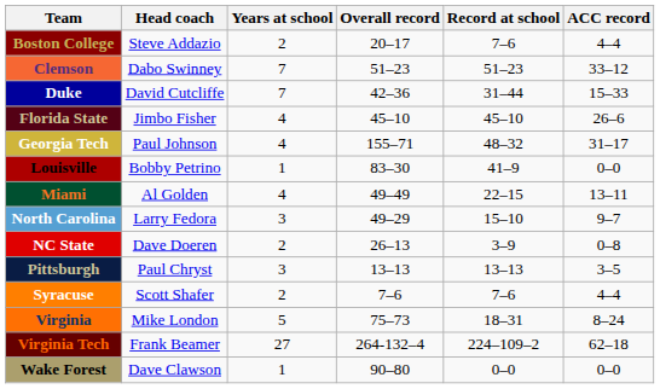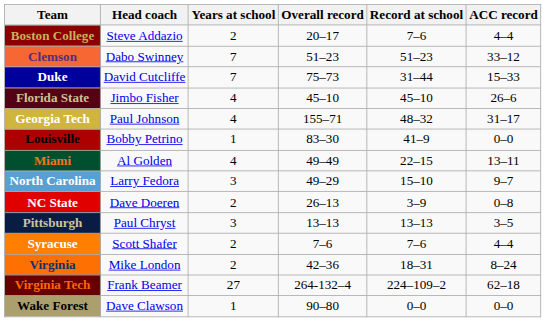 <table class="wikitable sortable" style="text-align: center;">
 <tr>
 <th width="110">Team</th>
 <th>Head coach</th>
 <th>Years at school</th>
 <th>Overall record</th>
 <th>Record at school</th>
 <th>ACC record</th>
 </tr>
 <tr>
 <th style="background:#8B0000; color:#C5B358;">Boston College</th>
 <td><a href='#'>Steve Addazio</a></td>
 <td>2</td>
 <td>20–17</td>
 <td>7–6</td>
 <td>4–4</td>
 </tr>
 <tr>
 <th style="background:#F66733; color:#522D80;">Clemson</th>
 <td><a href='#'>Dabo Swinney</a></td>
 <td>7</td>
 <td>51–23</td>
 <td>51–23</td>
 <td>33–12</td>
 </tr>
 <tr>
 <th style="background:#00009C; color:#FFFFFF;">Duke</th>
 <td><a href='#'>David Cutcliffe</a></td>
 <td>7</td>
-<td>42–36</td>
+<td>75–73</td>
 <td>31–44</td>
 <td>15–33</td>
 </tr>
 <tr>
 <th style="background:#540115; color:#CDC092;">Florida State</th>
 <td><a href='#'>Jimbo Fisher</a></td>
 <td>4</td>
 <td>45–10</td>
 <td>45–10</td>
 <td>26–6</td>
 </tr>
 <tr>
 <th style="background:#CFB53B; color:#FFFFFF;">Georgia Tech</th>
 <td><a href='#'>Paul Johnson</a></td>
 <td>4</td>
 <td>155–71</td>
 <td>48–32</td>
 <td>31–17</td>
 </tr>
 <tr>
 <th style="background:#AD0000; color:#000000;">Louisville</th>
 <td><a href='#'>Bobby Petrino</a></td>
 <td>1</td>
 <td>83–30</td>
 <td>41–9</td>
 <td>0–0</td>
 </tr>
 <tr>
 <th style="background:#005030; color:#f47321;">Miami</th>
 <td><a href='#'>Al Golden</a></td>
 <td>4</td>
 <td>49–49</td>
 <td>22–15</td>
 <td>13–11</td>
 </tr>
 <tr>
 <th style="background:#56A0D3; color:#FFFFFF;">North Carolina</th>
 <td><a href='#'>Larry Fedora</a></td>
 <td>3</td>
 <td>49–29</td>
 <td>15–10</td>
 <td>9–7</td>
 </tr>
 <tr>
 <th style="background:#e00000; color:#FFFFFF;">NC State</th>
 <td><a href='#'>Dave Doeren</a></td>
 <td>2</td>
 <td>26–13</td>
 <td>3–9</td>
 <td>0–8</td>
 </tr>
 <tr>
 <th style="background:#091C44; color:#CEC499;">Pittsburgh</th>
 <td><a href='#'>Paul Chryst</a></td>
 <td>3</td>
 <td>13–13</td>
 <td>13–13</td>
 <td>3–5</td>
 </tr>
 <tr>
 <th style="background:#FF7F00; color:#ffffff;">Syracuse</th>
 <td><a href='#'>Scott Shafer</a></td>
 <td>2</td>
 <td>7–6</td>
 <td>7–6</td>
 <td>4–4</td>
 </tr>
 <tr>
 <th style="background:#ff7003; color:#0d3268;">Virginia</th>
 <td><a href='#'>Mike London</a></td>
-<td>5</td>
-<td>75–73</td>
+<td>2</td>
+<td>42–36</td>
 <td>18–31</td>
 <td>8–24</td>
 </tr>
 <tr>
 <th style="background:#660000; color:#ff6600;">Virginia Tech</th>
 <td><a href='#'>Frank Beamer</a></td>
 <td>27</td>
 <td>264-132–4</td>
 <td>224–109–2</td>
 <td>62–18</td>
 </tr>
 <tr>
 <th style="background:#AB9F6D; color:#000000;">Wake Forest</th>
 <td><a href='#'>Dave Clawson</a></td>
 <td>1</td>
 <td>90–80</td>
 <td>0–0</td>
 <td>0–0</td>
 </tr>
 </table>
